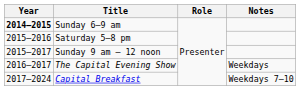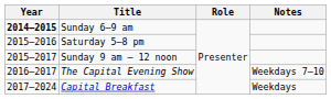 <table class="wikitable">
 <tr>
 <th>Year</th>
 <th>Title</th>
 <th>Role</th>
 <th>Notes</th>
 </tr>
 <tr>
 <td><strong>2014–2015</strong></td>
 <td>Sunday 6–9 am</td>
 <td rowspan="5">Presenter</td>
 <td></td>
 </tr>
 <tr>
 <td>2015–2016</td>
 <td>Saturday 5–8 pm</td>
 <td></td>
 </tr>
 <tr>
 <td>2015–2017</td>
 <td>Sunday 9 am – 12 noon</td>
 <td></td>
 </tr>
 <tr>
 <td>2016–2017</td>
 <td><em>The Capital Evening Show</em></td>
-<td>Weekdays</td>
+<td>Weekdays 7–10</td>
 </tr>
 <tr>
 <td>2017–2024</td>
 <td><em><a href='#'>Capital Breakfast</a></em></td>
-<td>Weekdays 7–10</td>
+<td>Weekdays</td>
 </tr>
 </table>
